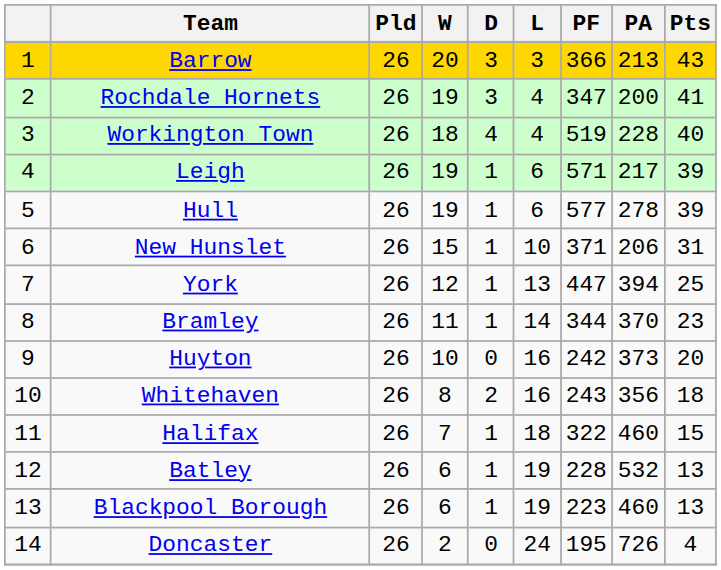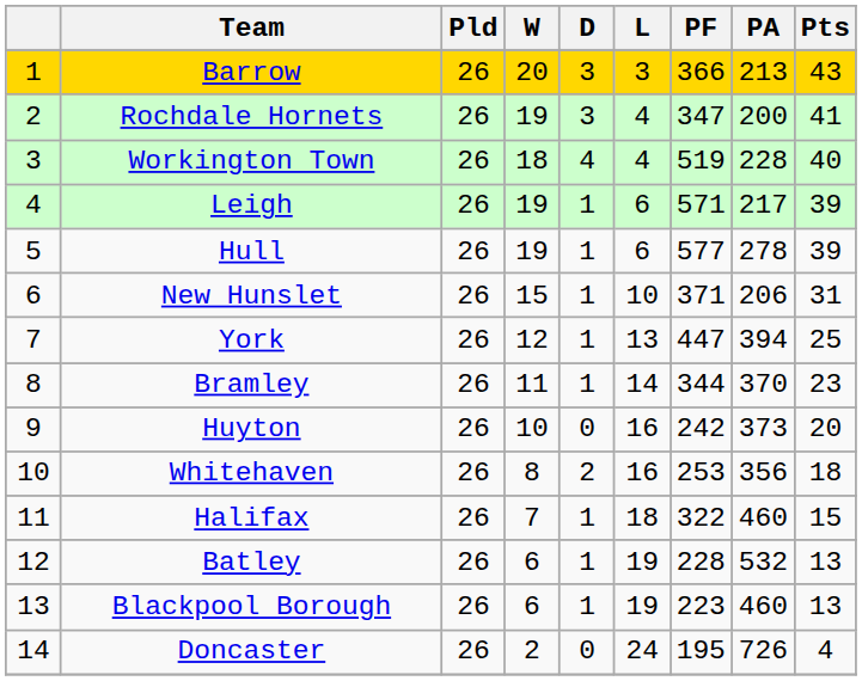 <table class="wikitable" style="text-align:center;">
 <tr>
 <th width=20 abbr="Position"></th>
 <th width=175>Team</th>
 <th width=20 abbr="Played">Pld</th>
 <th width=20 abbr="Won">W</th>
 <th width=20 abbr="Drawn">D</th>
 <th width=20 abbr="Lost">L</th>
 <th width=20 abbr=”Points For”>PF</th>
 <th width=20 abbr=”Points Against”>PA</th>
 <th width=20 abbr="Points">Pts</th>
 </tr>
 <tr>
 </tr>
 <tr align=center style="background:#FFD700;">
 <td>1</td>
 <td><a href='#'>Barrow</a></td>
 <td>26</td>
 <td>20</td>
 <td>3</td>
 <td>3</td>
 <td>366</td>
 <td>213</td>
 <td>43</td>
 </tr>
 <tr align=center style="background:#ccffcc;">
 <td>2</td>
 <td><a href='#'>Rochdale Hornets</a></td>
 <td>26</td>
 <td>19</td>
 <td>3</td>
 <td>4</td>
 <td>347</td>
 <td>200</td>
 <td>41</td>
 </tr>
 <tr align=center style="background:#ccffcc;">
 <td>3</td>
 <td><a href='#'>Workington Town</a></td>
 <td>26</td>
 <td>18</td>
 <td>4</td>
 <td>4</td>
 <td>519</td>
 <td>228</td>
 <td>40</td>
 </tr>
 <tr align=center style="background:#ccffcc;">
 <td>4</td>
 <td><a href='#'>Leigh</a></td>
 <td>26</td>
 <td>19</td>
 <td>1</td>
 <td>6</td>
 <td>571</td>
 <td>217</td>
 <td>39</td>
 </tr>
 <tr align=center style="background:">
 <td>5</td>
 <td><a href='#'>Hull</a></td>
 <td>26</td>
 <td>19</td>
 <td>1</td>
 <td>6</td>
 <td>577</td>
 <td>278</td>
 <td>39</td>
 </tr>
 <tr align=center style="background:">
 <td>6</td>
 <td><a href='#'>New Hunslet</a></td>
 <td>26</td>
 <td>15</td>
 <td>1</td>
 <td>10</td>
 <td>371</td>
 <td>206</td>
 <td>31</td>
 </tr>
 <tr align=center style="background:">
 <td>7</td>
 <td><a href='#'>York</a></td>
 <td>26</td>
 <td>12</td>
 <td>1</td>
 <td>13</td>
 <td>447</td>
 <td>394</td>
 <td>25</td>
 </tr>
 <tr align=center style="background:">
 <td>8</td>
 <td><a href='#'>Bramley</a></td>
 <td>26</td>
 <td>11</td>
 <td>1</td>
 <td>14</td>
 <td>344</td>
 <td>370</td>
 <td>23</td>
 </tr>
 <tr align=center style="background:">
 <td>9</td>
 <td><a href='#'>Huyton</a></td>
 <td>26</td>
 <td>10</td>
 <td>0</td>
 <td>16</td>
 <td>242</td>
 <td>373</td>
 <td>20</td>
 </tr>
 <tr align=center style="background:">
 <td>10</td>
 <td><a href='#'>Whitehaven</a></td>
 <td>26</td>
 <td>8</td>
 <td>2</td>
 <td>16</td>
-<td>243</td>
+<td>253</td>
 <td>356</td>
 <td>18</td>
 </tr>
 <tr align=center style="background:">
 <td>11</td>
 <td><a href='#'>Halifax</a></td>
 <td>26</td>
 <td>7</td>
 <td>1</td>
 <td>18</td>
 <td>322</td>
 <td>460</td>
 <td>15</td>
 </tr>
 <tr align=center style="background:">
 <td>12</td>
 <td><a href='#'>Batley</a></td>
 <td>26</td>
 <td>6</td>
 <td>1</td>
 <td>19</td>
 <td>228</td>
 <td>532</td>
 <td>13</td>
 </tr>
 <tr align=center style="background:">
 <td>13</td>
 <td><a href='#'>Blackpool Borough</a></td>
 <td>26</td>
 <td>6</td>
 <td>1</td>
 <td>19</td>
 <td>223</td>
 <td>460</td>
 <td>13</td>
 </tr>
 <tr align=center style="background:">
 <td>14</td>
 <td><a href='#'>Doncaster</a></td>
 <td>26</td>
 <td>2</td>
 <td>0</td>
 <td>24</td>
 <td>195</td>
 <td>726</td>
 <td>4</td>
 </tr>
 <tr>
 </tr>
 </table>
